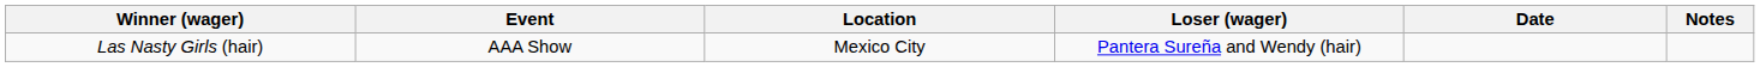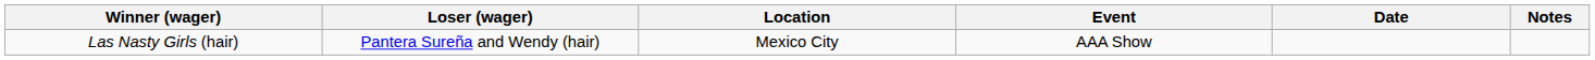 <table class="wikitable sortable" width=100%  style="text-align: center">
 <tr>
 <th width=20% scope="col">Winner (wager)</th>
+<th width=20% scope="col">Loser (wager)</th>
+<th width=20% scope="col">Location</th>
 <th width=20% scope="col">Event</th>
-<th width=20% scope="col">Location</th>
-<th width=20% scope="col">Loser (wager)</th>
 <th width=15% scope="col">Date</th>
 <th class="unsortable" width=5% scope="col">Notes</th>
 </tr>
 <tr>
 <td><em>Las Nasty Girls</em> (hair)<br></td>
+<td><a href='#'>Pantera Sureña</a> and Wendy (hair)</td>
+<td>Mexico City</td>
 <td>AAA Show</td>
-<td>Mexico City</td>
-<td><a href='#'>Pantera Sureña</a> and Wendy (hair)</td>
 <td></td>
 <td></td>
 </tr>
 </table>
